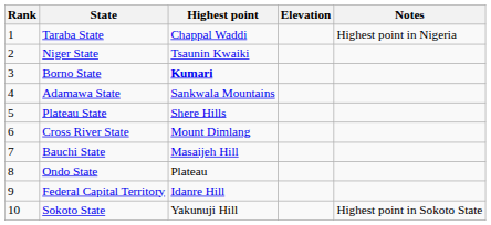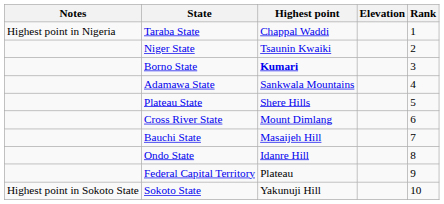 <table class="wikitable sortable">
 <tr>
-<th scope"col">Rank</th>
+<th scope"col">Notes</th>
 <th scope"col">State</th>
 <th scope"col">Highest point</th>
 <th scope"col" data-sort-type="number">Elevation</th>
-<th scope"col">Notes</th>
+<th scope"col">Rank</th>
 </tr>
 <tr>
-<td>1</td>
+<td>Highest point in Nigeria</td>
 <td><a href='#'>Taraba State</a></td>
 <td><a href='#'>Chappal Waddi</a></td>
 <td></td>
-<td>Highest point in Nigeria</td>
+<td>1</td>
 </tr>
 <tr>
-<td>2</td>
+<td></td>
 <td><a href='#'>Niger State</a></td>
 <td><a href='#'>Tsaunin Kwaiki</a></td>
 <td></td>
-<td></td>
+<td>2</td>
 </tr>
 <tr>
-<td>3</td>
+<td></td>
 <td><a href='#'>Borno State</a></td>
 <td><strong><a href='#'>Kumari</a></strong></td>
 <td></td>
-<td></td>
+<td>3</td>
 </tr>
 <tr>
-<td>4</td>
+<td></td>
 <td><a href='#'>Adamawa State</a></td>
 <td><a href='#'>Sankwala Mountains</a></td>
 <td></td>
-<td></td>
+<td>4</td>
 </tr>
 <tr>
-<td>5</td>
+<td></td>
 <td><a href='#'>Plateau State</a></td>
 <td><a href='#'>Shere Hills</a></td>
 <td></td>
-<td></td>
+<td>5</td>
 </tr>
 <tr>
-<td>6</td>
+<td></td>
 <td><a href='#'>Cross River State</a></td>
 <td><a href='#'>Mount Dimlang</a></td>
 <td></td>
-<td></td>
+<td>6</td>
 </tr>
 <tr>
-<td>7</td>
+<td></td>
 <td><a href='#'>Bauchi State</a></td>
 <td><a href='#'>Masaijeh Hill</a></td>
 <td></td>
-<td></td>
+<td>7</td>
 </tr>
 <tr>
+<td></td>
+<td><a href='#'>Ondo State</a></td>
+<td><a href='#'>Idanre Hill</a></td>
+<td></td>
 <td>8</td>
-<td><a href='#'>Ondo State</a></td>
+</tr>
+<tr>
+<td></td>
+<td><a href='#'>Federal Capital Territory</a></td>
 <td>Plateau</td>
 <td></td>
-<td></td>
+<td>9</td>
 </tr>
 <tr>
-<td>9</td>
-<td><a href='#'>Federal Capital Territory</a></td>
-<td><a href='#'>Idanre Hill</a></td>
-<td></td>
-<td></td>
-</tr>
-<tr>
-<td>10</td>
+<td>Highest point in Sokoto State</td>
 <td><a href='#'>Sokoto State</a></td>
 <td>Yakunuji Hill</td>
 <td></td>
-<td>Highest point in Sokoto State</td>
+<td>10</td>
 </tr>
 </table>
